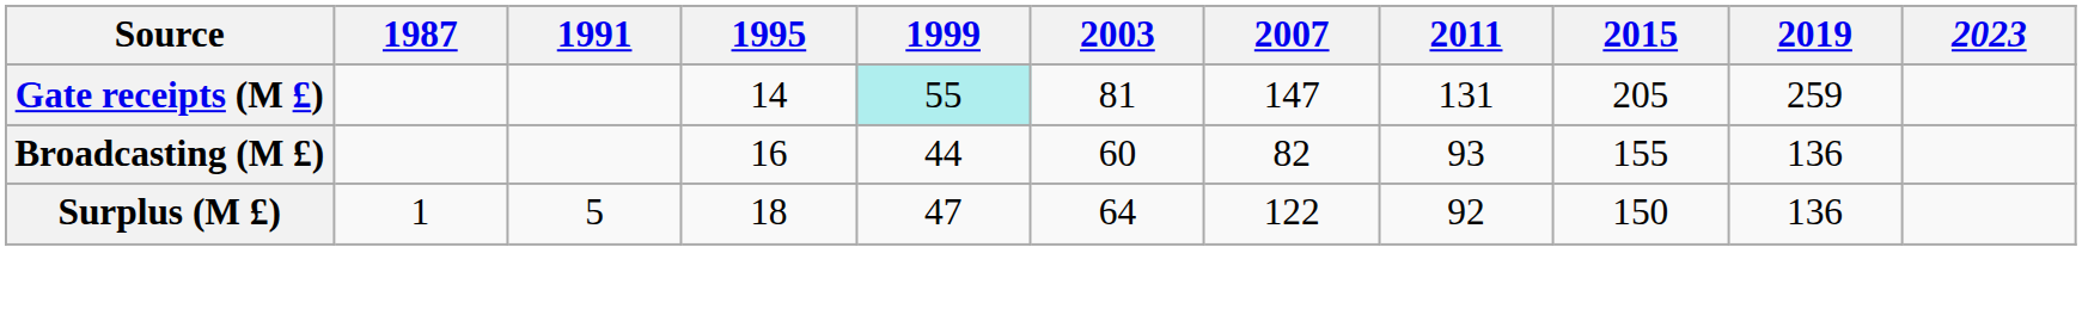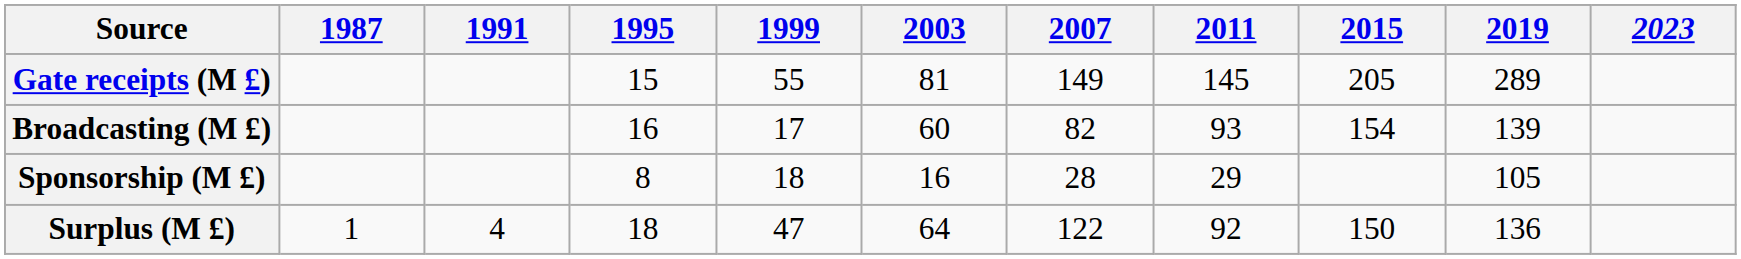 <table class="wikitable"  style="text-align: center;">
 <tr>
 <th scope="col">Source</th>
 <th width=67px><a href='#'>1987</a></th>
 <th width=67px><a href='#'>1991</a></th>
 <th width=67px><a href='#'>1995</a></th>
 <th width=67px><a href='#'>1999</a></th>
 <th width=67px><a href='#'>2003</a></th>
 <th width=67px><a href='#'>2007</a></th>
 <th width=67px><a href='#'>2011</a></th>
 <th width=67px><a href='#'>2015</a></th>
 <th width=67px><a href='#'>2019</a></th>
 <th width=67px><em><a href='#'>2023</a></em></th>
 </tr>
 <tr>
 <th scope="row"><a href='#'>Gate receipts</a> (M <a href='#'>£</a>)</th>
 <td></td>
 <td></td>
-<td>14</td>
-<td style="background: paleturquoise;">55</td>
+<td>15</td>
+<td>55</td>
 <td>81</td>
-<td>147</td>
-<td>131</td>
+<td>149</td>
+<td>145</td>
 <td>205</td>
-<td>259</td>
+<td>289</td>
 <td></td>
 </tr>
 <tr>
 <th scope="row">Broadcasting (M £)</th>
 <td></td>
 <td></td>
 <td>16</td>
-<td>44</td>
+<td>17</td>
 <td>60</td>
 <td>82</td>
 <td>93</td>
-<td>155</td>
-<td>136</td>
+<td>154</td>
+<td>139</td>
+<td></td>
+</tr>
+<tr>
+<th scope="row">Sponsorship (M £)</th>
+<td></td>
+<td></td>
+<td>8</td>
+<td>18</td>
+<td>16</td>
+<td>28</td>
+<td>29</td>
+<td></td>
+<td>105</td>
 <td></td>
 </tr>
 <tr>
 <th scope="row">Surplus (M £)</th>
 <td>1</td>
-<td>5</td>
+<td>4</td>
 <td>18</td>
 <td>47</td>
 <td>64</td>
 <td>122</td>
 <td>92</td>
 <td>150</td>
 <td>136</td>
 <td></td>
 </tr>
 </table>
